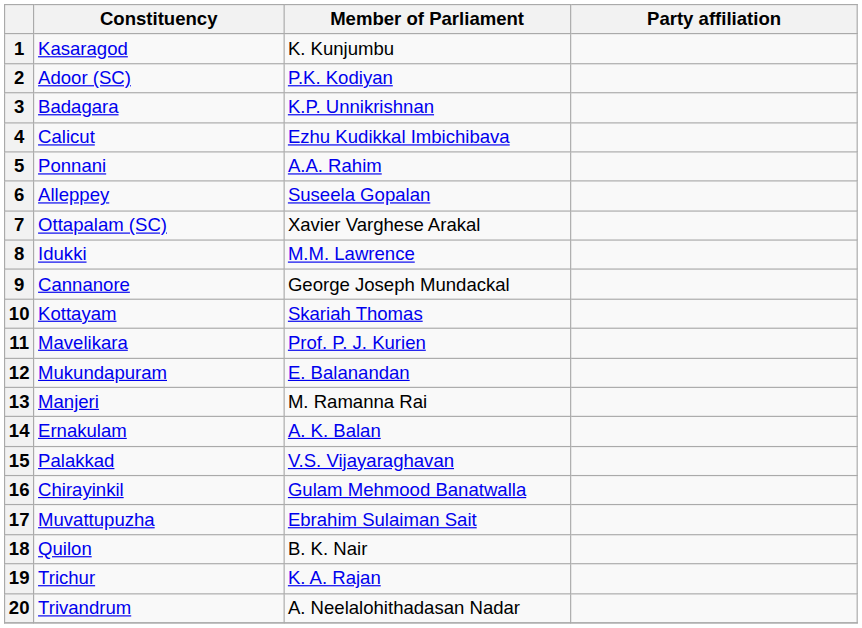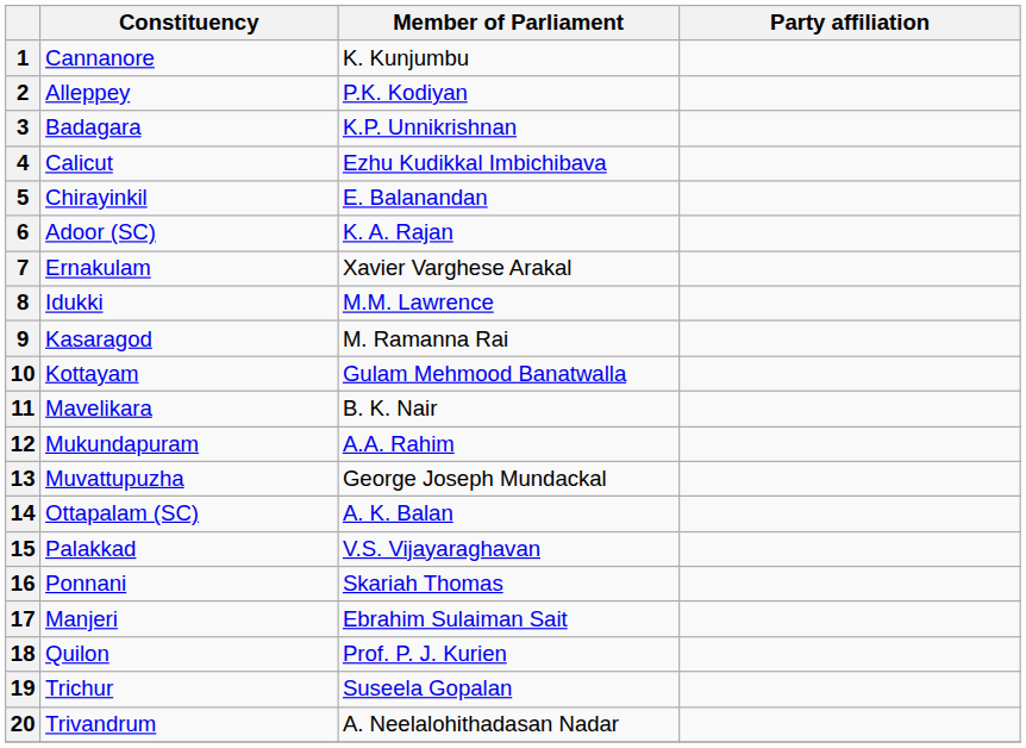 <table class="wikitable sortable">
 <tr style="text-align:center;">
 <th></th>
 <th style="width:13em">Constituency</th>
 <th style="width:15em">Member of Parliament</th>
 <th colspan="2" style="width:15em">Party affiliation</th>
 </tr>
 <tr>
 <th>1</th>
-<td><a href='#'>Kasaragod</a></td>
+<td><a href='#'>Cannanore</a></td>
 <td>K. Kunjumbu</td>
 <td></td>
 </tr>
 <tr>
 <th>2</th>
-<td><a href='#'>Adoor (SC)</a></td>
+<td><a href='#'>Alleppey</a></td>
 <td><a href='#'>P.K. Kodiyan</a></td>
 <td></td>
 </tr>
 <tr>
 <th>3</th>
 <td><a href='#'>Badagara</a></td>
 <td><a href='#'>K.P. Unnikrishnan</a></td>
 <td></td>
 </tr>
 <tr>
 <th>4</th>
 <td><a href='#'>Calicut</a></td>
 <td><a href='#'>Ezhu Kudikkal Imbichibava</a></td>
 <td></td>
 </tr>
 <tr>
 <th>5</th>
-<td><a href='#'>Ponnani</a></td>
-<td><a href='#'>A.A. Rahim</a></td>
+<td><a href='#'>Chirayinkil</a></td>
+<td><a href='#'>E. Balanandan</a></td>
 <td></td>
 </tr>
 <tr>
 <th>6</th>
-<td><a href='#'>Alleppey</a></td>
-<td><a href='#'>Suseela Gopalan</a></td>
+<td><a href='#'>Adoor (SC)</a></td>
+<td><a href='#'>K. A. Rajan</a></td>
 <td></td>
 </tr>
 <tr>
 <th>7</th>
-<td><a href='#'>Ottapalam (SC)</a></td>
+<td><a href='#'>Ernakulam</a></td>
 <td>Xavier Varghese Arakal</td>
 <td></td>
 </tr>
 <tr>
 <th>8</th>
 <td><a href='#'>Idukki</a></td>
 <td><a href='#'>M.M. Lawrence</a></td>
 <td></td>
 </tr>
 <tr>
 <th>9</th>
-<td><a href='#'>Cannanore</a></td>
-<td>George Joseph Mundackal</td>
+<td><a href='#'>Kasaragod</a></td>
+<td>M. Ramanna Rai</td>
 </tr>
 <tr>
 <th>10</th>
 <td><a href='#'>Kottayam</a></td>
-<td><a href='#'>Skariah Thomas</a></td>
+<td><a href='#'>Gulam Mehmood Banatwalla</a></td>
 <td></td>
 </tr>
 <tr>
 <th>11</th>
 <td><a href='#'>Mavelikara</a></td>
-<td><a href='#'>Prof. P. J. Kurien</a></td>
+<td>B. K. Nair</td>
 <td></td>
 </tr>
 <tr>
 <th>12</th>
 <td><a href='#'>Mukundapuram</a></td>
-<td><a href='#'>E. Balanandan</a></td>
+<td><a href='#'>A.A. Rahim</a></td>
 <td></td>
 </tr>
 <tr>
 <th>13</th>
-<td><a href='#'>Manjeri</a></td>
-<td>M. Ramanna Rai</td>
+<td><a href='#'>Muvattupuzha</a></td>
+<td>George Joseph Mundackal</td>
 <td></td>
 </tr>
 <tr>
 <th>14</th>
-<td><a href='#'>Ernakulam</a></td>
+<td><a href='#'>Ottapalam (SC)</a></td>
 <td><a href='#'>A. K. Balan</a></td>
 <td></td>
 </tr>
 <tr>
 <th>15</th>
 <td><a href='#'>Palakkad</a></td>
 <td><a href='#'>V.S. Vijayaraghavan</a></td>
 <td></td>
 </tr>
 <tr>
 <th>16</th>
-<td><a href='#'>Chirayinkil</a></td>
-<td><a href='#'>Gulam Mehmood Banatwalla</a></td>
+<td><a href='#'>Ponnani</a></td>
+<td><a href='#'>Skariah Thomas</a></td>
 <td></td>
 </tr>
 <tr>
 <th>17</th>
-<td><a href='#'>Muvattupuzha</a></td>
+<td><a href='#'>Manjeri</a></td>
 <td><a href='#'>Ebrahim Sulaiman Sait</a></td>
 </tr>
 <tr>
 <th>18</th>
 <td><a href='#'>Quilon</a></td>
-<td>B. K. Nair</td>
+<td><a href='#'>Prof. P. J. Kurien</a></td>
 <td></td>
 </tr>
 <tr>
 <th>19</th>
 <td><a href='#'>Trichur</a></td>
-<td><a href='#'>K. A. Rajan</a></td>
+<td><a href='#'>Suseela Gopalan</a></td>
 <td></td>
 </tr>
 <tr>
 <th>20</th>
 <td><a href='#'>Trivandrum</a></td>
 <td>A. Neelalohithadasan Nadar</td>
 <td></td>
 </tr>
 <tr>
 </tr>
 </table>
